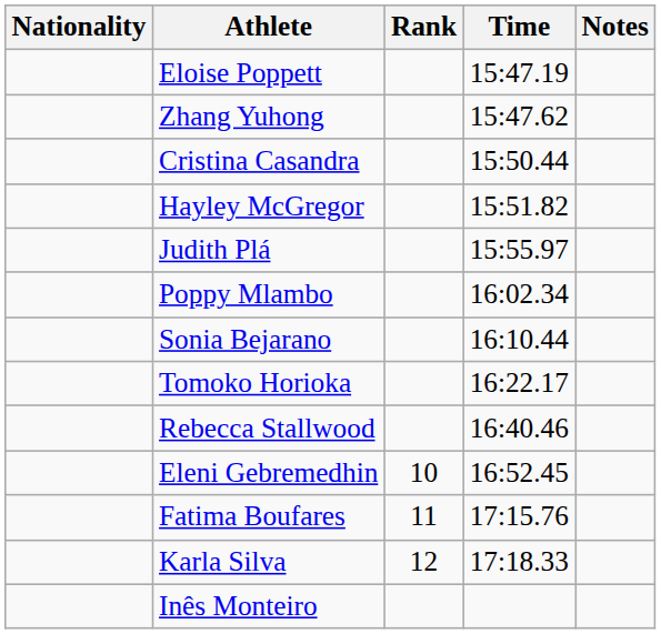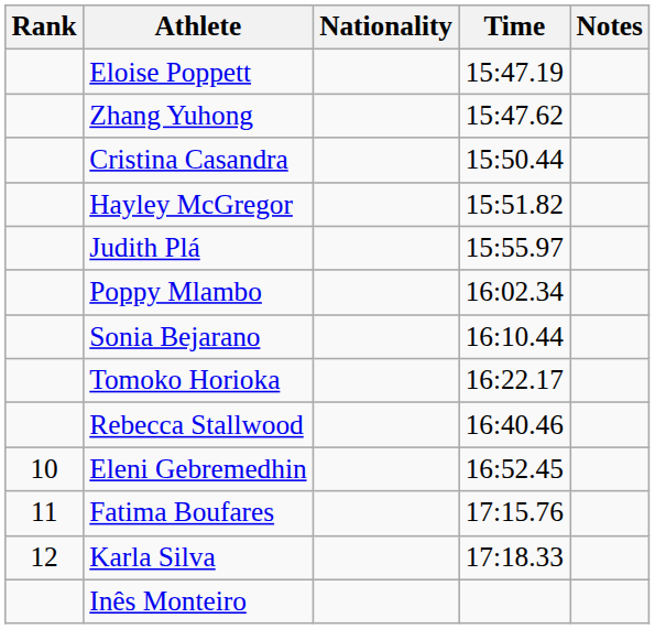 <table class="wikitable sortable" style="text-align:center">
 <tr>
+<th>Rank</th>
+<th>Athlete</th>
 <th>Nationality</th>
-<th>Athlete</th>
-<th>Rank</th>
 <th>Time</th>
 <th>Notes</th>
 </tr>
 <tr>
+<td></td>
+<td align=left><a href='#'>Eloise Poppett</a></td>
 <td align=left></td>
-<td align=left><a href='#'>Eloise Poppett</a></td>
-<td></td>
 <td>15:47.19</td>
 <td></td>
 </tr>
 <tr>
+<td></td>
+<td align=left><a href='#'>Zhang Yuhong</a></td>
 <td align=left></td>
-<td align=left><a href='#'>Zhang Yuhong</a></td>
-<td></td>
 <td>15:47.62</td>
 <td></td>
 </tr>
 <tr>
+<td></td>
+<td align=left><a href='#'>Cristina Casandra</a></td>
 <td align=left></td>
-<td align=left><a href='#'>Cristina Casandra</a></td>
-<td></td>
 <td>15:50.44</td>
 <td></td>
 </tr>
 <tr>
+<td></td>
+<td align=left><a href='#'>Hayley McGregor</a></td>
 <td align=left></td>
-<td align=left><a href='#'>Hayley McGregor</a></td>
-<td></td>
 <td>15:51.82</td>
 <td></td>
 </tr>
 <tr>
+<td></td>
+<td align=left><a href='#'>Judith Plá</a></td>
 <td align=left></td>
-<td align=left><a href='#'>Judith Plá</a></td>
-<td></td>
 <td>15:55.97</td>
 <td></td>
 </tr>
 <tr>
+<td></td>
+<td align=left><a href='#'>Poppy Mlambo</a></td>
 <td align=left></td>
-<td align=left><a href='#'>Poppy Mlambo</a></td>
-<td></td>
 <td>16:02.34</td>
 <td></td>
 </tr>
 <tr>
+<td></td>
+<td align=left><a href='#'>Sonia Bejarano</a></td>
 <td align=left></td>
-<td align=left><a href='#'>Sonia Bejarano</a></td>
-<td></td>
 <td>16:10.44</td>
 <td></td>
 </tr>
 <tr>
+<td></td>
+<td align=left><a href='#'>Tomoko Horioka</a></td>
 <td align=left></td>
-<td align=left><a href='#'>Tomoko Horioka</a></td>
-<td></td>
 <td>16:22.17</td>
 <td></td>
 </tr>
 <tr>
+<td></td>
+<td align=left><a href='#'>Rebecca Stallwood</a></td>
 <td align=left></td>
-<td align=left><a href='#'>Rebecca Stallwood</a></td>
-<td></td>
 <td>16:40.46</td>
 <td></td>
 </tr>
 <tr>
+<td>10</td>
+<td align=left><a href='#'>Eleni Gebremedhin</a></td>
 <td align=left></td>
-<td align=left><a href='#'>Eleni Gebremedhin</a></td>
-<td>10</td>
 <td>16:52.45</td>
 <td></td>
 </tr>
 <tr>
+<td>11</td>
+<td align=left><a href='#'>Fatima Boufares</a></td>
 <td align=left></td>
-<td align=left><a href='#'>Fatima Boufares</a></td>
-<td>11</td>
 <td>17:15.76</td>
 <td></td>
 </tr>
 <tr>
+<td>12</td>
+<td align=left><a href='#'>Karla Silva</a></td>
 <td align=left></td>
-<td align=left><a href='#'>Karla Silva</a></td>
-<td>12</td>
 <td>17:18.33</td>
 <td></td>
 </tr>
 <tr>
+<td></td>
+<td align=left><a href='#'>Inês Monteiro</a></td>
 <td align=left></td>
-<td align=left><a href='#'>Inês Monteiro</a></td>
-<td></td>
 <td></td>
 <td></td>
 </tr>
 </table>
